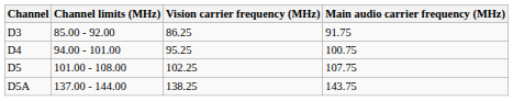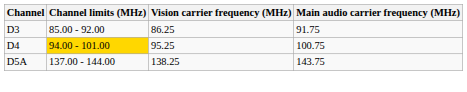 <table class="wikitable">
 <tr>
 <th>Channel</th>
 <th>Channel limits (MHz)</th>
 <th>Vision carrier frequency (MHz)</th>
 <th>Main audio carrier frequency (MHz)</th>
 </tr>
 <tr>
 <td>D3</td>
 <td>85.00 - 92.00</td>
 <td>86.25</td>
 <td>91.75</td>
 </tr>
 <tr>
 <td>D4</td>
-<td>94.00 - 101.00</td>
+<td style="background: gold;">94.00 - 101.00</td>
 <td>95.25</td>
 <td>100.75</td>
-</tr>
-<tr>
-<td>D5</td>
-<td>101.00 - 108.00</td>
-<td>102.25</td>
-<td>107.75</td>
 </tr>
 <tr>
 <td>D5A</td>
 <td>137.00 - 144.00</td>
 <td>138.25</td>
 <td>143.75</td>
 </tr>
 </table>
